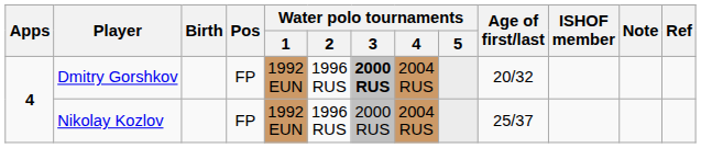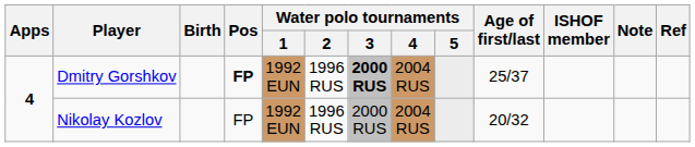 <table class="wikitable sortable" style="text-align: center; font-size: 90%; margin-left: 1em;">
 <tr>
 <th rowspan="2">Apps</th>
 <th rowspan="2">Player</th>
 <th rowspan="2">Birth</th>
 <th rowspan="2">Pos</th>
 <th colspan="5">Water polo tournaments</th>
 <th rowspan="2">Age of<br>first/last</th>
 <th rowspan="2">ISHOF<br>member</th>
 <th rowspan="2">Note</th>
 <th rowspan="2" class="unsortable">Ref</th>
 </tr>
 <tr>
 <th>1</th>
 <th style="width: 2em;" class="unsortable">2</th>
 <th style="width: 2em;" class="unsortable">3</th>
 <th style="width: 2em;" class="unsortable">4</th>
 <th style="width: 2em;" class="unsortable">5</th>
 </tr>
 <tr>
 <td rowspan="2"><strong>4</strong></td>
 <td style="text-align: left;" data-sort-value="Gorshkov, Dmitry"><a href='#'>Dmitry Gorshkov</a></td>
 <td></td>
-<td>FP</td>
+<td><strong>FP</strong></td>
 <td style="background-color: #cc9966;">1992<br>EUN</td>
 <td>1996<br>RUS</td>
 <td style="background-color: silver;"><strong>2000<br>RUS</strong></td>
 <td style="background-color: #cc9966;">2004<br>RUS</td>
 <td style="background-color: #ececec;"></td>
-<td>20/32</td>
+<td>25/37</td>
 <td></td>
 <td style="text-align: left;"></td>
 <td></td>
 </tr>
 <tr>
 <td style="text-align: left;" data-sort-value="Kozlov, Nikolay"><a href='#'>Nikolay Kozlov</a></td>
 <td></td>
 <td>FP</td>
 <td style="background-color: #cc9966;">1992<br>EUN</td>
 <td>1996<br>RUS</td>
 <td style="background-color: silver;">2000<br>RUS</td>
 <td style="background-color: #cc9966;">2004<br>RUS</td>
 <td style="background-color: #ececec;"></td>
-<td>25/37</td>
+<td>20/32</td>
 <td></td>
 <td style="text-align: left;"></td>
 <td></td>
 </tr>
 </table>
